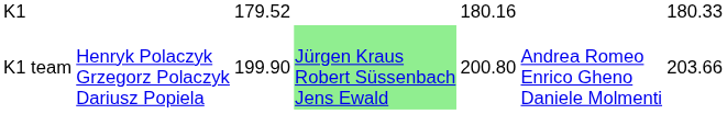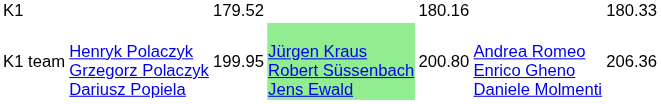 <table>
 <tr>
 <td>K1</td>
 <td></td>
 <td>179.52</td>
 <td></td>
 <td>180.16</td>
 <td></td>
 <td>180.33</td>
 </tr>
 <tr>
 <td>K1 team</td>
 <td><br><a href='#'>Henryk Polaczyk</a><br><a href='#'>Grzegorz Polaczyk</a><br><a href='#'>Dariusz Popiela</a></td>
-<td>199.90</td>
+<td>199.95</td>
 <td style="background: lightgreen;"><br><a href='#'>Jürgen Kraus</a><br><a href='#'>Robert Süssenbach</a><br><a href='#'>Jens Ewald</a></td>
 <td>200.80</td>
 <td><br><a href='#'>Andrea Romeo</a><br><a href='#'>Enrico Gheno</a><br><a href='#'>Daniele Molmenti</a></td>
-<td>203.66</td>
+<td>206.36</td>
 </tr>
 </table>
